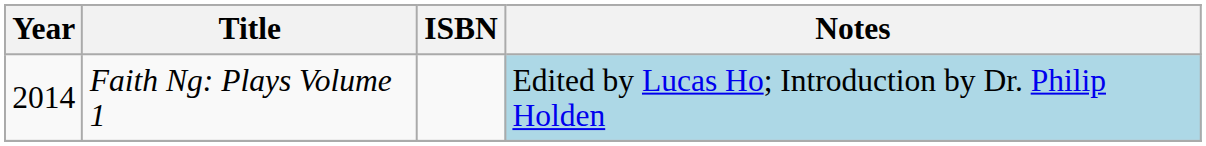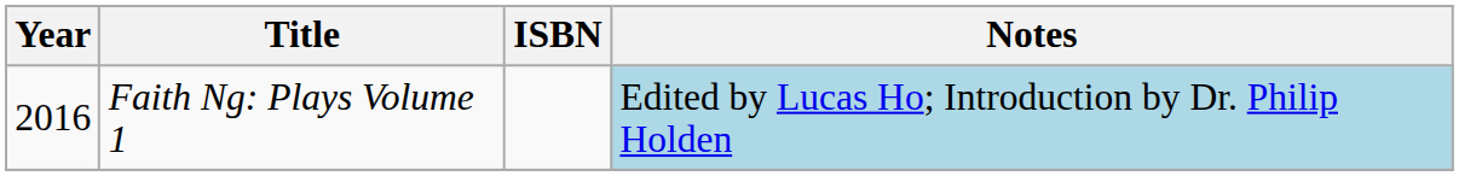 <table class="wikitable sortable">
 <tr>
 <th>Year</th>
 <th>Title</th>
 <th>ISBN</th>
 <th class="unsortable">Notes</th>
 </tr>
 <tr>
-<td>2014</td>
+<td>2016</td>
 <td><em>Faith Ng: Plays Volume 1</em></td>
 <td></td>
 <td style="background: lightblue;">Edited by <a href='#'>Lucas Ho</a>; Introduction by Dr. <a href='#'>Philip Holden</a></td>
 </tr>
 <tr>
 </tr>
 </table>
